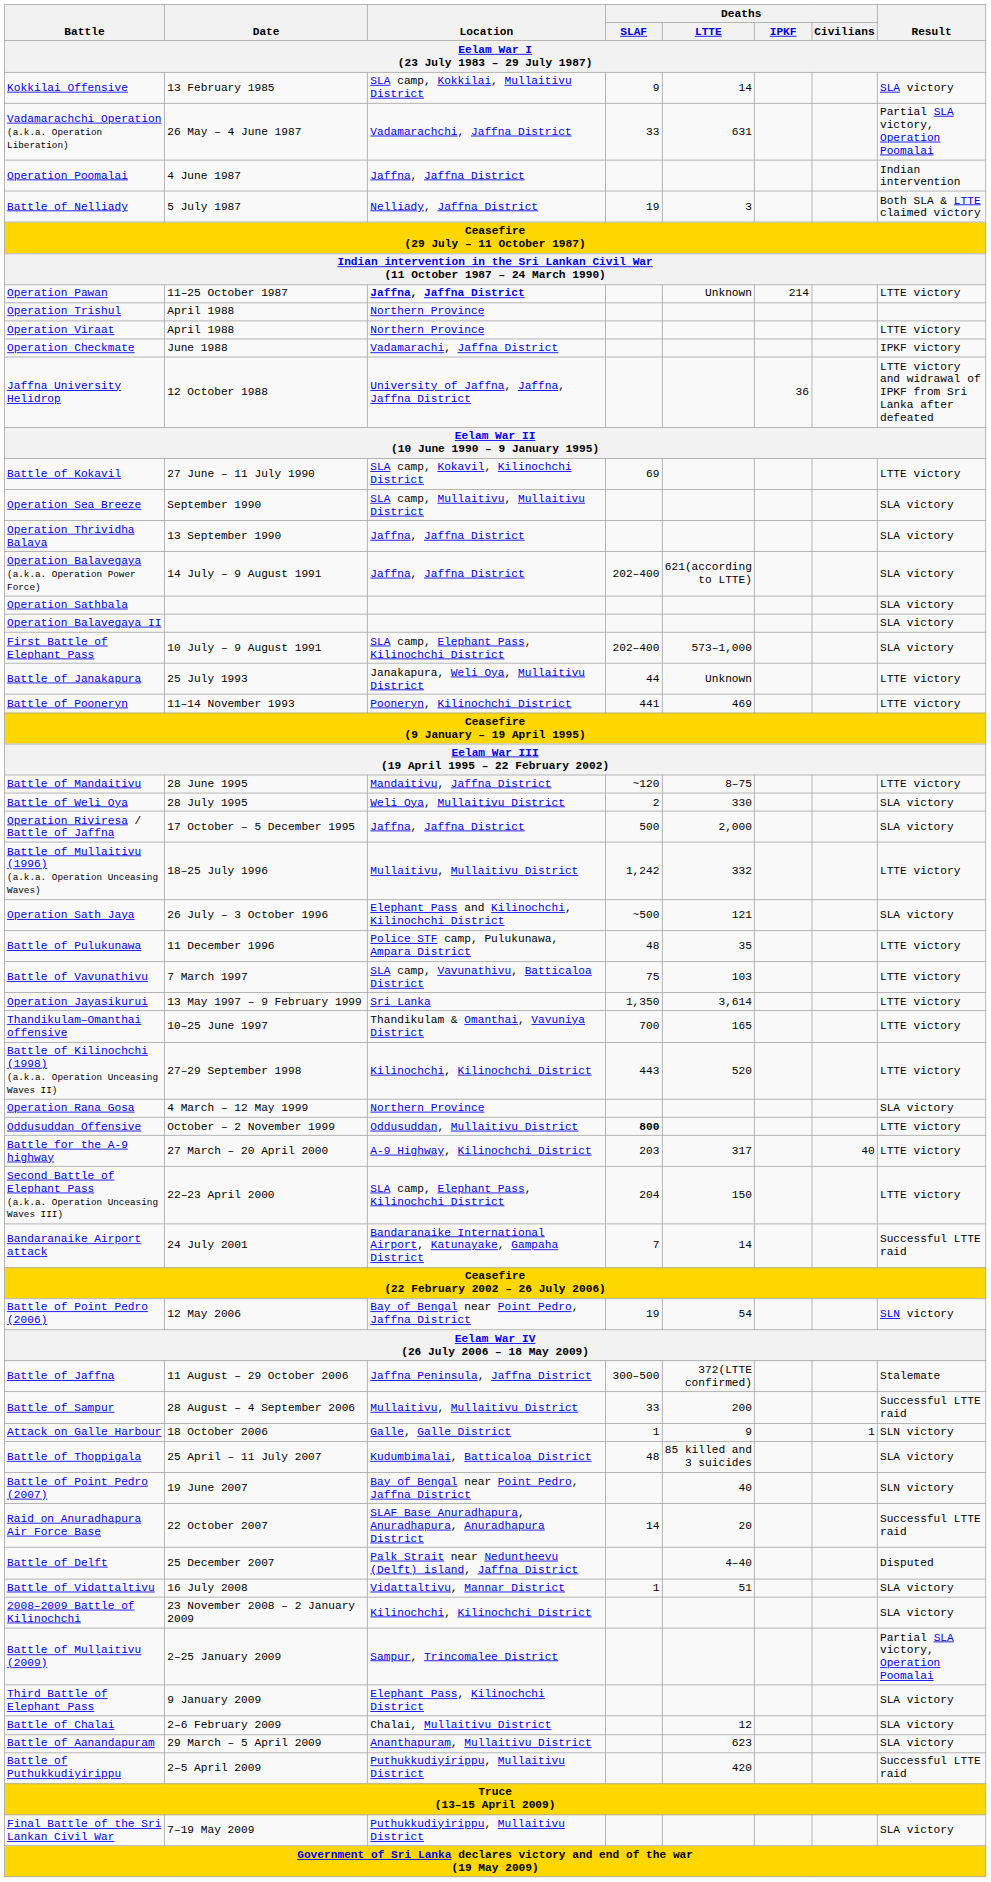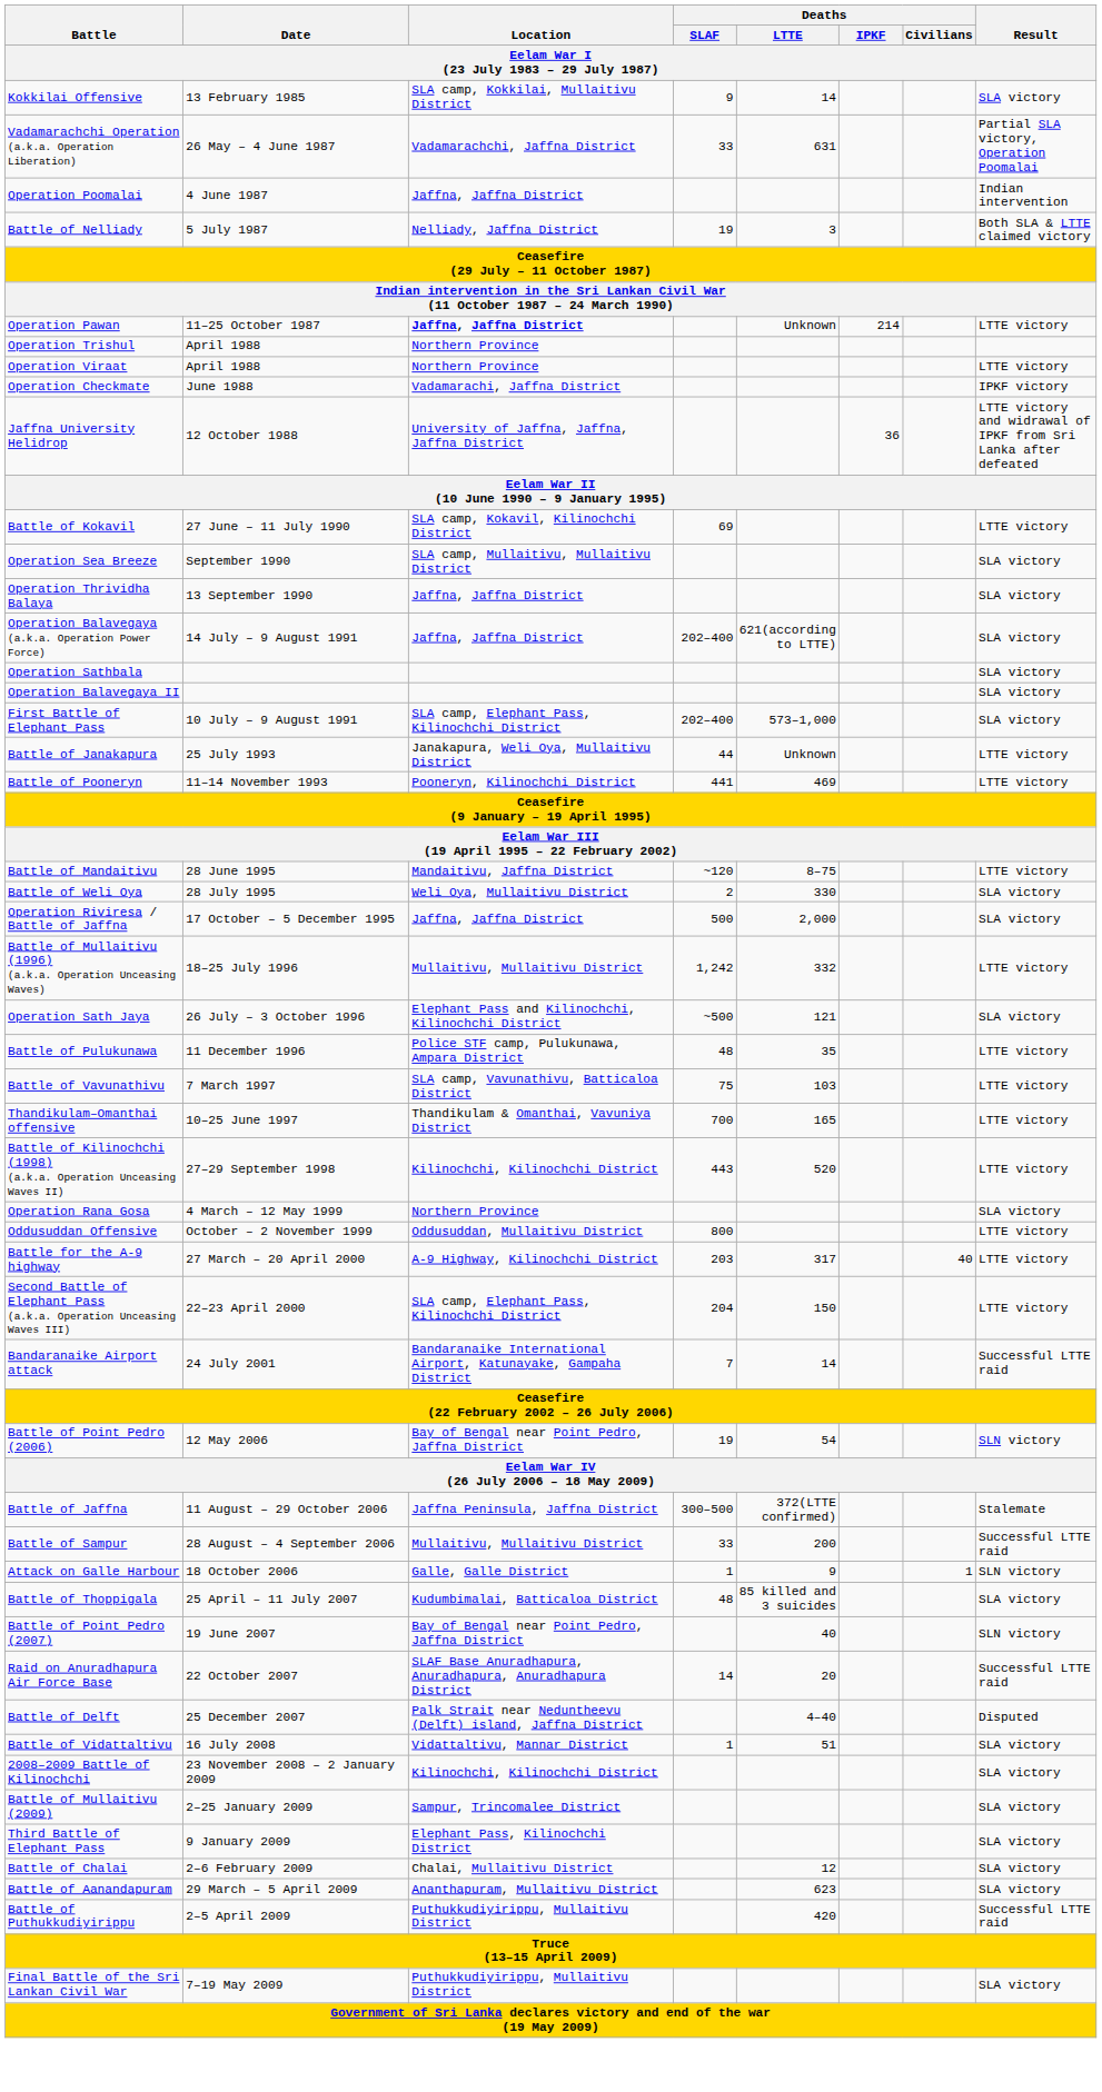 <table class="wikitable" border="1">
 <tr>
 <th valign=bottom rowspan=2 width="180">Battle</th>
 <th valign=bottom rowspan=2 width="230">Date</th>
 <th valign=bottom rowspan=2 width="270">Location</th>
 <th colspan=4>Deaths</th>
 <th valign=bottom rowspan=2 width="120">Result</th>
 </tr>
 <tr>
 <th valign=bottom width="60"><a href='#'>SLAF</a></th>
 <th valign=bottom width="60"><a href='#'>LTTE</a></th>
 <th valign=bottom width="60"><a href='#'>IPKF</a></th>
 <th valign=bottom width="60">Civilians</th>
 </tr>
 <tr>
 <th colspan=8><a href='#'>Eelam War I</a><br>(23 July 1983 – 29 July 1987)</th>
 </tr>
 <tr>
 <td><a href='#'>Kokkilai Offensive</a></td>
 <td>13 February 1985</td>
 <td><a href='#'>SLA</a> camp, <a href='#'>Kokkilai</a>, <a href='#'>Mullaitivu District</a></td>
 <td align=right>9</td>
 <td align=right>14</td>
 <td></td>
 <td></td>
 <td><a href='#'>SLA</a> victory</td>
 </tr>
 <tr>
 <td><a href='#'>Vadamarachchi Operation</a><br><small>(a.k.a. Operation Liberation)</small></td>
 <td>26 May – 4 June 1987</td>
 <td><a href='#'>Vadamarachchi</a>, <a href='#'>Jaffna District</a></td>
 <td align=right>33</td>
 <td align=right>631</td>
 <td></td>
 <td></td>
 <td>Partial <a href='#'>SLA</a> victory, <br><a href='#'>Operation Poomalai</a></td>
 </tr>
 <tr>
 <td><a href='#'>Operation Poomalai</a></td>
 <td>4 June 1987</td>
 <td><a href='#'>Jaffna</a>, <a href='#'>Jaffna District</a></td>
 <td></td>
 <td></td>
 <td></td>
 <td></td>
 <td>Indian intervention</td>
 </tr>
 <tr>
 <td><a href='#'>Battle of Nelliady</a></td>
 <td>5 July 1987</td>
 <td><a href='#'>Nelliady</a>, <a href='#'>Jaffna District</a></td>
 <td align="right">19</td>
 <td align=right>3</td>
 <td></td>
 <td></td>
 <td>Both SLA & <a href='#'>LTTE</a> claimed victory</td>
 </tr>
 <tr>
 <th style="background:gold" colspan=8>Ceasefire<br>(29 July – 11 October 1987)</th>
 </tr>
 <tr>
 <th colspan=8><a href='#'>Indian intervention in the Sri Lankan Civil War</a><br>(11 October 1987 – 24 March 1990)</th>
 </tr>
 <tr>
 <td><a href='#'>Operation Pawan</a></td>
 <td>11–25 October 1987</td>
 <td><strong><a href='#'>Jaffna</a>, <a href='#'>Jaffna District</a></strong></td>
 <td></td>
 <td align=right>Unknown</td>
 <td align="right">214</td>
 <td></td>
 <td>LTTE victory</td>
 </tr>
 <tr>
 <td><a href='#'>Operation Trishul</a></td>
 <td>April 1988</td>
 <td><a href='#'>Northern Province</a></td>
 <td></td>
 <td></td>
 <td></td>
 <td></td>
 <td></td>
 </tr>
 <tr>
 <td><a href='#'>Operation Viraat</a></td>
 <td>April 1988</td>
 <td><a href='#'>Northern Province</a></td>
 <td></td>
 <td></td>
 <td></td>
 <td></td>
 <td>LTTE victory</td>
 </tr>
 <tr>
 <td><a href='#'>Operation Checkmate</a></td>
 <td>June 1988</td>
 <td><a href='#'>Vadamarachi</a>, <a href='#'>Jaffna District</a></td>
 <td></td>
 <td></td>
 <td></td>
 <td></td>
 <td>IPKF victory</td>
 </tr>
 <tr>
 <td><a href='#'>Jaffna University Helidrop</a></td>
 <td>12 October 1988</td>
 <td><a href='#'>University of Jaffna</a>, <a href='#'>Jaffna</a>, <a href='#'>Jaffna District</a></td>
 <td></td>
 <td></td>
 <td align="right">36</td>
 <td></td>
 <td>LTTE victory and widrawal of IPKF from Sri Lanka after defeated</td>
 </tr>
 <tr>
 <th colspan=8><a href='#'>Eelam War II</a><br>(10 June 1990 – 9 January 1995)</th>
 </tr>
 <tr>
 <td><a href='#'>Battle of Kokavil</a></td>
 <td>27 June – 11 July 1990</td>
 <td><a href='#'>SLA</a> camp, <a href='#'>Kokavil</a>, <a href='#'>Kilinochchi District</a></td>
 <td align=right>69</td>
 <td></td>
 <td></td>
 <td></td>
 <td>LTTE victory</td>
 </tr>
 <tr>
 <td><a href='#'>Operation Sea Breeze</a></td>
 <td>September 1990</td>
 <td><a href='#'>SLA</a> camp, <a href='#'>Mullaitivu</a>, <a href='#'>Mullaitivu District</a></td>
 <td></td>
 <td></td>
 <td></td>
 <td></td>
 <td>SLA victory</td>
 </tr>
 <tr>
 <td><a href='#'>Operation Thrividha Balaya</a></td>
 <td>13 September 1990</td>
 <td><a href='#'>Jaffna</a>, <a href='#'>Jaffna District</a></td>
 <td></td>
 <td></td>
 <td></td>
 <td></td>
 <td>SLA victory</td>
 </tr>
 <tr>
 <td><a href='#'>Operation Balavegaya</a><br><small>(a.k.a. Operation Power Force)</small></td>
 <td>14 July – 9 August 1991</td>
 <td><a href='#'>Jaffna</a>, <a href='#'>Jaffna District</a></td>
 <td align=right>202–400</td>
 <td align=right>621(according to LTTE)</td>
 <td></td>
 <td></td>
 <td>SLA victory</td>
 </tr>
 <tr>
 <td><a href='#'>Operation Sathbala</a></td>
 <td></td>
 <td></td>
 <td></td>
 <td></td>
 <td></td>
 <td></td>
 <td>SLA victory</td>
 </tr>
 <tr>
 <td><a href='#'>Operation Balavegaya II</a></td>
 <td></td>
 <td></td>
 <td></td>
 <td></td>
 <td></td>
 <td></td>
 <td>SLA victory</td>
 </tr>
 <tr>
 <td><a href='#'>First Battle of Elephant Pass</a></td>
 <td>10 July – 9 August 1991</td>
 <td><a href='#'>SLA</a> camp, <a href='#'>Elephant Pass</a>, <a href='#'>Kilinochchi District</a></td>
 <td align=right>202–400</td>
 <td align=right>573–1,000</td>
 <td></td>
 <td></td>
 <td>SLA victory</td>
 </tr>
 <tr>
 <td><a href='#'>Battle of Janakapura</a></td>
 <td>25 July 1993</td>
 <td>Janakapura, <a href='#'>Weli Oya</a>, <a href='#'>Mullaitivu District</a></td>
 <td align="right">44</td>
 <td align=right>Unknown</td>
 <td></td>
 <td></td>
 <td>LTTE victory</td>
 </tr>
 <tr>
 <td><a href='#'>Battle of Pooneryn</a></td>
 <td>11–14 November 1993</td>
 <td><a href='#'>Pooneryn</a>, <a href='#'>Kilinochchi District</a></td>
 <td align=right>441</td>
 <td align=right>469</td>
 <td></td>
 <td></td>
 <td>LTTE victory</td>
 </tr>
 <tr>
 <th style="background:gold" colspan=8>Ceasefire<br>(9 January – 19 April 1995)</th>
 </tr>
 <tr>
 <th colspan=8><a href='#'>Eelam War III</a><br>(19 April 1995 – 22 February 2002)</th>
 </tr>
 <tr>
 <td><a href='#'>Battle of Mandaitivu</a></td>
 <td>28 June 1995</td>
 <td><a href='#'>Mandaitivu</a>, <a href='#'>Jaffna District</a></td>
 <td align=right>~120</td>
 <td align=right>8–75</td>
 <td></td>
 <td></td>
 <td>LTTE victory</td>
 </tr>
 <tr>
 <td><a href='#'>Battle of Weli Oya</a></td>
 <td>28 July 1995</td>
 <td><a href='#'>Weli Oya</a>, <a href='#'>Mullaitivu District</a></td>
 <td align=right>2</td>
 <td align=right>330</td>
 <td></td>
 <td></td>
 <td>SLA victory</td>
 </tr>
 <tr>
 <td><a href='#'>Operation Riviresa</a> /<br><a href='#'>Battle of Jaffna</a></td>
 <td>17 October – 5 December 1995</td>
 <td><a href='#'>Jaffna</a>, <a href='#'>Jaffna District</a></td>
 <td align=right>500</td>
 <td align=right>2,000</td>
 <td></td>
 <td></td>
 <td>SLA victory</td>
 </tr>
 <tr>
 <td><a href='#'>Battle of Mullaitivu (1996)</a><br><small>(a.k.a. Operation Unceasing Waves)</small></td>
 <td>18–25 July 1996</td>
 <td><a href='#'>Mullaitivu</a>, <a href='#'>Mullaitivu District</a></td>
 <td align=right>1,242</td>
 <td align=right>332</td>
 <td></td>
 <td></td>
 <td>LTTE victory</td>
 </tr>
 <tr>
 <td><a href='#'>Operation Sath Jaya</a></td>
 <td>26 July – 3 October 1996</td>
 <td><a href='#'>Elephant Pass</a> and <a href='#'>Kilinochchi</a>, <a href='#'>Kilinochchi District</a></td>
 <td align=right>~500</td>
 <td align="right">121</td>
 <td></td>
 <td></td>
 <td>SLA victory</td>
 </tr>
 <tr>
 <td><a href='#'>Battle of Pulukunawa</a></td>
 <td>11 December 1996</td>
 <td><a href='#'>Police STF</a> camp, Pulukunawa, <a href='#'>Ampara District</a></td>
 <td align=right>48</td>
 <td align=right>35</td>
 <td></td>
 <td></td>
 <td>LTTE victory</td>
 </tr>
 <tr>
 <td><a href='#'>Battle of Vavunathivu</a></td>
 <td>7 March 1997</td>
 <td><a href='#'>SLA</a> camp, <a href='#'>Vavunathivu</a>, <a href='#'>Batticaloa District</a></td>
 <td align=right>75</td>
 <td align=right>103</td>
 <td></td>
 <td></td>
 <td>LTTE victory</td>
 </tr>
 <tr>
-<td><a href='#'>Operation Jayasikurui</a></td>
-<td>13 May 1997 – 9 February 1999</td>
-<td><a href='#'>Sri Lanka</a></td>
-<td align=right>1,350</td>
-<td align=right>3,614</td>
-<td></td>
-<td></td>
-<td>LTTE victory</td>
-</tr>
-<tr>
 <td><a href='#'>Thandikulam–Omanthai offensive</a></td>
 <td>10–25 June 1997</td>
 <td>Thandikulam & <a href='#'>Omanthai</a>, <a href='#'>Vavuniya District</a></td>
 <td align=right>700</td>
 <td align=right>165</td>
 <td></td>
 <td></td>
 <td>LTTE victory</td>
 </tr>
 <tr>
 <td><a href='#'>Battle of Kilinochchi (1998)</a><br><small>(a.k.a. Operation Unceasing Waves II)</small></td>
 <td>27–29 September 1998</td>
 <td><a href='#'>Kilinochchi</a>, <a href='#'>Kilinochchi District</a></td>
 <td align=right>443</td>
 <td align=right>520</td>
 <td></td>
 <td></td>
 <td>LTTE victory</td>
 </tr>
 <tr>
 <td><a href='#'>Operation Rana Gosa</a></td>
 <td>4 March – 12 May 1999</td>
 <td><a href='#'>Northern Province</a></td>
 <td></td>
 <td></td>
 <td></td>
 <td></td>
 <td>SLA victory</td>
 </tr>
 <tr>
 <td><a href='#'>Oddusuddan Offensive</a></td>
 <td>October – 2 November 1999</td>
 <td><a href='#'>Oddusuddan</a>, <a href='#'>Mullaitivu District</a></td>
-<td align=right><strong>800</strong></td>
+<td align=right>800</td>
 <td></td>
 <td></td>
 <td></td>
 <td>LTTE victory</td>
 </tr>
 <tr>
 <td><a href='#'>Battle for the A-9 highway</a></td>
 <td>27 March – 20 April 2000</td>
 <td><a href='#'>A-9 Highway</a>, <a href='#'>Kilinochchi District</a></td>
 <td align=right>203</td>
 <td align=right>317</td>
 <td></td>
 <td align=right>40</td>
 <td>LTTE victory</td>
 </tr>
 <tr>
 <td><a href='#'>Second Battle of Elephant Pass</a><br><small>(a.k.a. Operation Unceasing Waves III)</small></td>
 <td>22–23 April 2000</td>
 <td><a href='#'>SLA</a> camp, <a href='#'>Elephant Pass</a>, <a href='#'>Kilinochchi District</a></td>
 <td align=right>204</td>
 <td align=right>150</td>
 <td></td>
 <td></td>
 <td>LTTE victory</td>
 </tr>
 <tr>
 <td><a href='#'>Bandaranaike Airport attack</a></td>
 <td>24 July 2001</td>
 <td><a href='#'>Bandaranaike International Airport</a>, <a href='#'>Katunayake</a>, <a href='#'>Gampaha District</a></td>
 <td align=right>7</td>
 <td align=right>14</td>
 <td></td>
 <td></td>
 <td>Successful LTTE raid</td>
 </tr>
 <tr>
 <th style="background:gold" colspan=8>Ceasefire<br>(22 February 2002 – 26 July 2006)</th>
 </tr>
 <tr>
 <td><a href='#'>Battle of Point Pedro (2006)</a></td>
 <td>12 May 2006</td>
 <td><a href='#'>Bay of Bengal</a> near <a href='#'>Point Pedro</a>, <a href='#'>Jaffna District</a></td>
 <td align=right>19</td>
 <td align=right>54</td>
 <td></td>
 <td></td>
 <td><a href='#'>SLN</a> victory</td>
 </tr>
 <tr>
 <th colspan=8><a href='#'>Eelam War IV</a><br>(26 July 2006 – 18 May 2009)</th>
 </tr>
 <tr>
 <td><a href='#'>Battle of Jaffna</a></td>
 <td>11 August – 29 October 2006</td>
 <td><a href='#'>Jaffna Peninsula</a>, <a href='#'>Jaffna District</a></td>
 <td align=right>300–500</td>
 <td align="right">372(LTTE confirmed)</td>
 <td></td>
 <td></td>
 <td>Stalemate</td>
 </tr>
 <tr>
 <td><a href='#'>Battle of Sampur</a></td>
 <td>28 August – 4 September 2006</td>
 <td><a href='#'>Mullaitivu</a>, <a href='#'>Mullaitivu District</a></td>
 <td align="right">33</td>
 <td align=right>200</td>
 <td></td>
 <td></td>
 <td>Successful LTTE raid</td>
 </tr>
 <tr>
 <td><a href='#'>Attack on Galle Harbour</a></td>
 <td>18 October 2006</td>
 <td><a href='#'>Galle</a>, <a href='#'>Galle District</a></td>
 <td align=right>1</td>
 <td align=right>9</td>
 <td></td>
 <td align=right>1</td>
 <td>SLN victory</td>
 </tr>
 <tr>
 <td><a href='#'>Battle of Thoppigala</a></td>
 <td>25 April – 11 July 2007</td>
 <td><a href='#'>Kudumbimalai</a>, <a href='#'>Batticaloa District</a></td>
 <td align=right>48</td>
 <td align=right>85 killed and 3 suicides</td>
 <td></td>
 <td></td>
 <td>SLA victory</td>
 </tr>
 <tr>
 <td><a href='#'>Battle of Point Pedro (2007)</a></td>
 <td>19 June 2007</td>
 <td><a href='#'>Bay of Bengal</a> near <a href='#'>Point Pedro</a>, <a href='#'>Jaffna District</a></td>
 <td></td>
 <td align=right>40</td>
 <td></td>
 <td></td>
 <td>SLN victory</td>
 </tr>
 <tr>
 <td><a href='#'>Raid on Anuradhapura Air Force Base</a></td>
 <td>22 October 2007</td>
 <td><a href='#'>SLAF Base Anuradhapura</a>, <a href='#'>Anuradhapura</a>, <a href='#'>Anuradhapura District</a></td>
 <td align="right">14</td>
 <td align=right>20</td>
 <td></td>
 <td></td>
 <td>Successful LTTE raid</td>
 </tr>
 <tr>
 <td><a href='#'>Battle of Delft</a></td>
 <td>25 December 2007</td>
 <td><a href='#'>Palk Strait</a> near <a href='#'>Neduntheevu (Delft) island</a>, <a href='#'>Jaffna District</a></td>
 <td></td>
 <td align=right>4–40</td>
 <td></td>
 <td></td>
 <td>Disputed</td>
 </tr>
 <tr>
 <td><a href='#'>Battle of Vidattaltivu</a></td>
 <td>16 July 2008</td>
 <td><a href='#'>Vidattaltivu</a>, <a href='#'>Mannar District</a></td>
 <td align=right>1</td>
 <td align=right>51</td>
 <td></td>
 <td></td>
 <td>SLA victory</td>
 </tr>
 <tr>
 <td><a href='#'>2008–2009 Battle of Kilinochchi</a></td>
 <td>23 November 2008 – 2 January 2009</td>
 <td><a href='#'>Kilinochchi</a>, <a href='#'>Kilinochchi District</a></td>
 <td></td>
 <td></td>
 <td></td>
 <td></td>
 <td>SLA victory</td>
 </tr>
 <tr>
 <td><a href='#'>Battle of Mullaitivu (2009)</a></td>
 <td>2–25 January 2009</td>
 <td><a href='#'>Sampur</a>, <a href='#'>Trincomalee District</a></td>
 <td></td>
 <td></td>
 <td></td>
 <td></td>
-<td>Partial <a href='#'>SLA</a> victory, <br><a href='#'>Operation Poomalai</a></td>
+<td>SLA victory</td>
 </tr>
 <tr>
 <td><a href='#'>Third Battle of Elephant Pass</a></td>
 <td>9 January 2009</td>
 <td><a href='#'>Elephant Pass</a>, <a href='#'>Kilinochchi District</a></td>
 <td></td>
 <td></td>
 <td></td>
 <td></td>
 <td>SLA victory</td>
 </tr>
 <tr>
 <td><a href='#'>Battle of Chalai</a></td>
 <td>2–6 February 2009</td>
 <td>Chalai, <a href='#'>Mullaitivu District</a></td>
 <td></td>
 <td align=right>12</td>
 <td></td>
 <td></td>
 <td>SLA victory</td>
 </tr>
 <tr>
 <td><a href='#'>Battle of Aanandapuram</a></td>
 <td>29 March – 5 April 2009</td>
 <td><a href='#'>Ananthapuram</a>, <a href='#'>Mullaitivu District</a></td>
 <td></td>
 <td align=right>623</td>
 <td></td>
 <td></td>
 <td>SLA victory</td>
 </tr>
 <tr>
 <td><a href='#'>Battle of Puthukkudiyirippu</a></td>
 <td>2–5 April 2009</td>
 <td><a href='#'>Puthukkudiyirippu</a>, <a href='#'>Mullaitivu District</a></td>
 <td></td>
 <td align="right">420</td>
 <td></td>
 <td></td>
 <td>Successful LTTE raid</td>
 </tr>
 <tr>
 <th style="background:gold" colspan=8>Truce<br>(13–15 April 2009)</th>
 </tr>
 <tr>
 <td><a href='#'>Final Battle of the Sri Lankan Civil War</a></td>
 <td>7–19 May 2009</td>
 <td><a href='#'>Puthukkudiyirippu</a>, <a href='#'>Mullaitivu District</a></td>
 <td></td>
 <td></td>
 <td></td>
 <td></td>
 <td>SLA victory</td>
 </tr>
 <tr>
 <th style="background:gold" colspan=8><a href='#'>Government of Sri Lanka</a> declares victory and end of the war<br>(19 May 2009)</th>
 </tr>
 </table>
